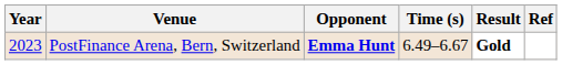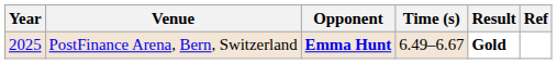 <table class="sortable wikitable" style="font-size: 90%;">
 <tr>
 <th>Year</th>
 <th>Venue</th>
 <th>Opponent</th>
 <th>Time (s)</th>
 <th>Result</th>
 <th>Ref</th>
 </tr>
 <tr style="background:#F3E6D7">
-<td align="center"><a href='#'>2023</a></td>
+<td align="center"><a href='#'>2025</a></td>
 <td align="left"><a href='#'>PostFinance Arena</a>, <a href='#'>Bern</a>, Switzerland</td>
 <td align="left"><strong> <a href='#'>Emma Hunt</a></strong></td>
 <td align="left">6.49–6.67</td>
 <td style="text-align:left; background:white"> <strong>Gold</strong></td>
 <td style="text-align:center; background:white"></td>
 </tr>
 </table>
